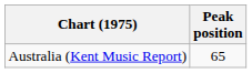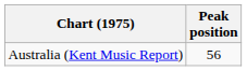 <table class="wikitable">
 <tr>
 <th>Chart (1975)</th>
 <th>Peak<br>position</th>
 </tr>
 <tr>
 <td>Australia (<a href='#'>Kent Music Report</a>)</td>
-<td style="text-align:center;">65</td>
+<td style="text-align:center;">56</td>
 </tr>
 </table>
